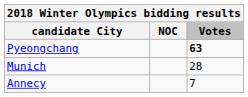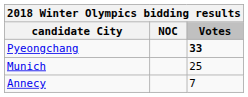 <table class="wikitable">
 <tr>
 <th colspan="7">2018 Winter Olympics bidding results</th>
 </tr>
 <tr>
 <th>candidate City</th>
 <th>NOC</th>
 <th style="background:silver;"><strong>Votes</strong></th>
 </tr>
 <tr>
 <td><a href='#'>Pyeongchang</a></td>
 <td></td>
-<td><strong>63</strong></td>
+<td><strong>33</strong></td>
 </tr>
 <tr>
 <td><a href='#'>Munich</a></td>
 <td></td>
-<td>28</td>
+<td>25</td>
 </tr>
 <tr>
 <td><a href='#'>Annecy</a></td>
 <td></td>
 <td>7</td>
 </tr>
 </table>
